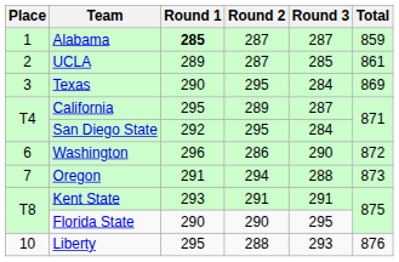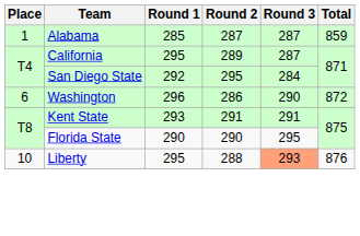 <table class="wikitable" style="text-align:center">
 <tr>
 <th>Place</th>
 <th>Team</th>
 <th>Round 1</th>
 <th>Round 2</th>
 <th>Round 3</th>
 <th>Total</th>
 </tr>
 <tr style="background:#ccffcc;">
 <td>1</td>
 <td align=left><a href='#'>Alabama</a></td>
-<td><strong>285</strong></td>
+<td>285</td>
 <td>287</td>
 <td>287</td>
 <td>859</td>
-</tr>
-<tr style="background:#ccffcc;">
-<td>2</td>
-<td align=left><a href='#'>UCLA</a></td>
-<td>289</td>
-<td>287</td>
-<td>285</td>
-<td>861</td>
-</tr>
-<tr style="background:#ccffcc;">
-<td>3</td>
-<td align=left><a href='#'>Texas</a></td>
-<td>290</td>
-<td>295</td>
-<td>284</td>
-<td>869</td>
 </tr>
 <tr style="background:#ccffcc;">
 <td rowspan=2>T4</td>
 <td align=left><a href='#'>California</a></td>
 <td>295</td>
 <td>289</td>
 <td>287</td>
 <td rowspan=2>871</td>
 </tr>
 <tr style="background:#ccffcc;">
 <td align=left><a href='#'>San Diego State</a></td>
 <td>292</td>
 <td>295</td>
 <td>284</td>
 </tr>
 <tr style="background:#ccffcc;">
 <td>6</td>
 <td align=left><a href='#'>Washington</a></td>
 <td>296</td>
 <td>286</td>
 <td>290</td>
 <td>872</td>
 </tr>
 <tr style="background:#ccffcc;">
-<td>7</td>
-<td align=left><a href='#'>Oregon</a></td>
-<td>291</td>
-<td>294</td>
-<td>288</td>
-<td>873</td>
-</tr>
-<tr style="background:#ccffcc;">
 <td rowspan="2">T8</td>
 <td align="left"><a href='#'>Kent State</a></td>
 <td>293</td>
 <td>291</td>
 <td>291</td>
 <td rowspan="2">875</td>
 </tr>
 <tr>
 <td align="left"><a href='#'>Florida State</a></td>
 <td>290</td>
 <td>290</td>
 <td>295</td>
 </tr>
 <tr>
 <td>10</td>
 <td align=left><a href='#'>Liberty</a></td>
 <td>295</td>
 <td>288</td>
-<td>293</td>
+<td style="background: lightsalmon;">293</td>
 <td>876</td>
 </tr>
 </table>
